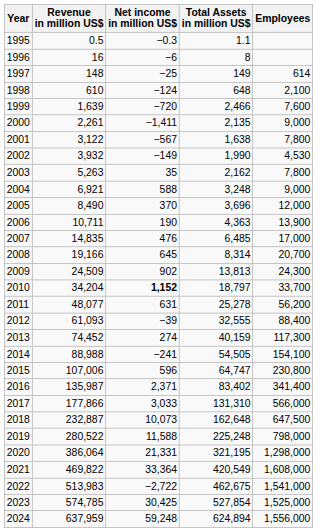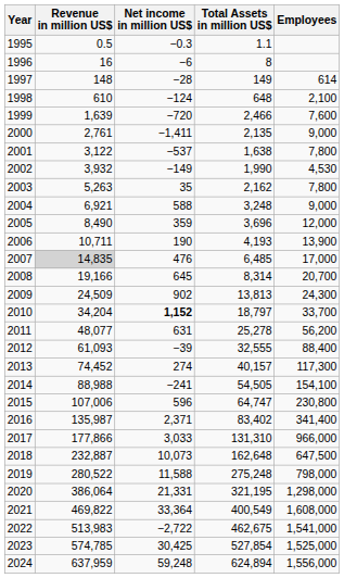 <table class="wikitable float-left" style="text-align: right;">
 <tr>
 <th>Year</th>
 <th>Revenue<br>in million US$</th>
 <th>Net income<br>in million US$</th>
 <th>Total Assets<br>in million US$</th>
 <th>Employees</th>
 </tr>
 <tr>
 <td align=left>1995</td>
 <td>0.5</td>
 <td>−0.3</td>
 <td>1.1</td>
 <td></td>
 </tr>
 <tr>
 <td align=left>1996</td>
 <td>16</td>
 <td>−6</td>
 <td>8</td>
 <td></td>
 </tr>
 <tr>
 <td align=left>1997</td>
 <td>148</td>
-<td>−25</td>
+<td>−28</td>
 <td>149</td>
 <td>614</td>
 </tr>
 <tr>
 <td align=left>1998</td>
 <td>610</td>
 <td>−124</td>
 <td>648</td>
 <td>2,100</td>
 </tr>
 <tr>
 <td align=left>1999</td>
 <td>1,639</td>
 <td>−720</td>
 <td>2,466</td>
 <td>7,600</td>
 </tr>
 <tr>
 <td align=left>2000</td>
-<td>2,261</td>
+<td>2,761</td>
 <td>−1,411</td>
 <td>2,135</td>
 <td>9,000</td>
 </tr>
 <tr>
 <td align=left>2001</td>
 <td>3,122</td>
-<td>−567</td>
+<td>−537</td>
 <td>1,638</td>
 <td>7,800</td>
 </tr>
 <tr>
 <td align=left>2002</td>
 <td>3,932</td>
 <td>−149</td>
 <td>1,990</td>
 <td>4,530</td>
 </tr>
 <tr>
 <td align=left>2003</td>
 <td>5,263</td>
 <td>35</td>
 <td>2,162</td>
 <td>7,800</td>
 </tr>
 <tr>
 <td align=left>2004</td>
 <td>6,921</td>
 <td>588</td>
 <td>3,248</td>
 <td>9,000</td>
 </tr>
 <tr>
 <td align=left>2005</td>
 <td>8,490</td>
-<td>370</td>
+<td>359</td>
 <td>3,696</td>
 <td>12,000</td>
 </tr>
 <tr>
 <td align=left>2006</td>
 <td>10,711</td>
 <td>190</td>
-<td>4,363</td>
+<td>4,193</td>
 <td>13,900</td>
 </tr>
 <tr>
 <td align=left>2007</td>
-<td>14,835</td>
+<td style="background: lightgrey;">14,835</td>
 <td>476</td>
 <td>6,485</td>
 <td>17,000</td>
 </tr>
 <tr>
 <td align=left>2008</td>
 <td>19,166</td>
 <td>645</td>
 <td>8,314</td>
 <td>20,700</td>
 </tr>
 <tr>
 <td align=left>2009</td>
 <td>24,509</td>
 <td>902</td>
 <td>13,813</td>
 <td>24,300</td>
 </tr>
 <tr>
 <td align=left>2010</td>
 <td>34,204</td>
 <td><strong>1,152</strong></td>
 <td>18,797</td>
 <td>33,700</td>
 </tr>
 <tr>
 <td align=left>2011</td>
 <td>48,077</td>
 <td>631</td>
 <td>25,278</td>
 <td>56,200</td>
 </tr>
 <tr>
 <td align=left>2012</td>
 <td>61,093</td>
 <td>−39</td>
 <td>32,555</td>
 <td>88,400</td>
 </tr>
 <tr>
 <td align=left>2013</td>
 <td>74,452</td>
 <td>274</td>
-<td>40,159</td>
+<td>40,157</td>
 <td>117,300</td>
 </tr>
 <tr>
 <td align=left>2014</td>
 <td>88,988</td>
 <td>−241</td>
 <td>54,505</td>
 <td>154,100</td>
 </tr>
 <tr>
 <td align=left>2015</td>
 <td>107,006</td>
 <td>596</td>
 <td>64,747</td>
 <td>230,800</td>
 </tr>
 <tr>
 <td align=left>2016</td>
 <td>135,987</td>
 <td>2,371</td>
 <td>83,402</td>
 <td>341,400</td>
 </tr>
 <tr>
 <td align=left>2017</td>
 <td>177,866</td>
 <td>3,033</td>
 <td>131,310</td>
-<td>566,000</td>
+<td>966,000</td>
 </tr>
 <tr>
 <td align=left>2018</td>
 <td>232,887</td>
 <td>10,073</td>
 <td>162,648</td>
 <td>647,500</td>
 </tr>
 <tr>
 <td align=left>2019</td>
 <td>280,522</td>
 <td>11,588</td>
-<td>225,248</td>
+<td>275,248</td>
 <td>798,000</td>
 </tr>
 <tr>
 <td align=left>2020</td>
 <td>386,064</td>
 <td>21,331</td>
 <td>321,195</td>
 <td>1,298,000</td>
 </tr>
 <tr>
 <td align=left>2021</td>
 <td>469,822</td>
 <td>33,364</td>
-<td>420,549</td>
+<td>400,549</td>
 <td>1,608,000</td>
 </tr>
 <tr>
 <td align=left>2022</td>
 <td>513,983</td>
 <td>−2,722</td>
 <td>462,675</td>
 <td>1,541,000</td>
 </tr>
 <tr>
 <td align=left>2023</td>
 <td>574,785</td>
 <td>30,425</td>
 <td>527,854</td>
 <td>1,525,000</td>
 </tr>
 <tr>
 <td align=left>2024</td>
 <td>637,959</td>
 <td>59,248</td>
 <td>624,894</td>
 <td>1,556,000</td>
 </tr>
 </table>
